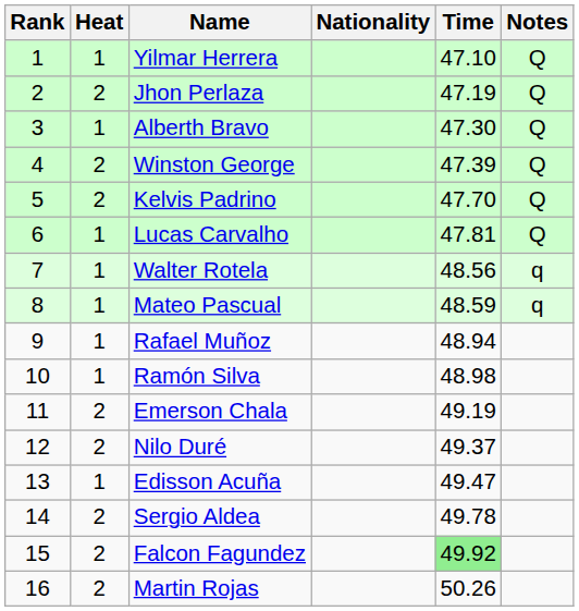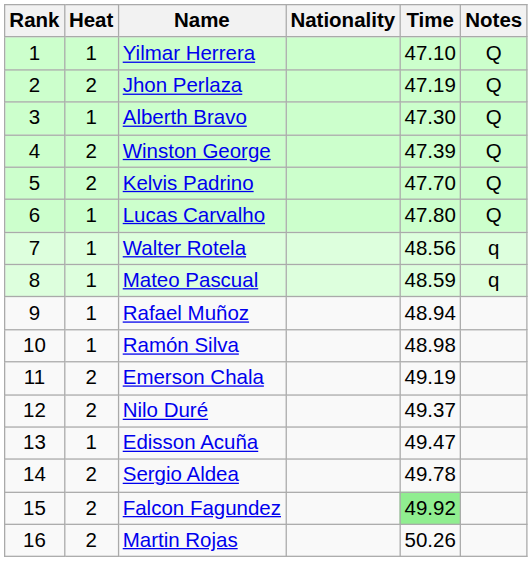 <table class="wikitable sortable" style="text-align:center">
 <tr>
 <th>Rank</th>
 <th>Heat</th>
 <th>Name</th>
 <th>Nationality</th>
 <th>Time</th>
 <th>Notes</th>
 </tr>
 <tr bgcolor=ccffcc>
 <td>1</td>
 <td>1</td>
 <td align=left><a href='#'>Yilmar Herrera</a></td>
 <td align=left></td>
 <td>47.10</td>
 <td>Q</td>
 </tr>
 <tr bgcolor=ccffcc>
 <td>2</td>
 <td>2</td>
 <td align=left><a href='#'>Jhon Perlaza</a></td>
 <td align=left></td>
 <td>47.19</td>
 <td>Q</td>
 </tr>
 <tr bgcolor=ccffcc>
 <td>3</td>
 <td>1</td>
 <td align=left><a href='#'>Alberth Bravo</a></td>
 <td align=left></td>
 <td>47.30</td>
 <td>Q</td>
 </tr>
 <tr bgcolor=ccffcc>
 <td>4</td>
 <td>2</td>
 <td align=left><a href='#'>Winston George</a></td>
 <td align=left></td>
 <td>47.39</td>
 <td>Q</td>
 </tr>
 <tr bgcolor=ccffcc>
 <td>5</td>
 <td>2</td>
 <td align=left><a href='#'>Kelvis Padrino</a></td>
 <td align=left></td>
 <td>47.70</td>
 <td>Q</td>
 </tr>
 <tr bgcolor=ccffcc>
 <td>6</td>
 <td>1</td>
 <td align=left><a href='#'>Lucas Carvalho</a></td>
 <td align=left></td>
-<td>47.81</td>
+<td>47.80</td>
 <td>Q</td>
 </tr>
 <tr bgcolor=ddffdd>
 <td>7</td>
 <td>1</td>
 <td align=left><a href='#'>Walter Rotela</a></td>
 <td align=left></td>
 <td>48.56</td>
 <td>q</td>
 </tr>
 <tr bgcolor=ddffdd>
 <td>8</td>
 <td>1</td>
 <td align=left><a href='#'>Mateo Pascual</a></td>
 <td align=left></td>
 <td>48.59</td>
 <td>q</td>
 </tr>
 <tr>
 <td>9</td>
 <td>1</td>
 <td align=left><a href='#'>Rafael Muñoz</a></td>
 <td align=left></td>
 <td>48.94</td>
 <td></td>
 </tr>
 <tr>
 <td>10</td>
 <td>1</td>
 <td align=left><a href='#'>Ramón Silva</a></td>
 <td align=left></td>
 <td>48.98</td>
 <td></td>
 </tr>
 <tr>
 <td>11</td>
 <td>2</td>
 <td align=left><a href='#'>Emerson Chala</a></td>
 <td align=left></td>
 <td>49.19</td>
 <td></td>
 </tr>
 <tr>
 <td>12</td>
 <td>2</td>
 <td align=left><a href='#'>Nilo Duré</a></td>
 <td align=left></td>
 <td>49.37</td>
 <td></td>
 </tr>
 <tr>
 <td>13</td>
 <td>1</td>
 <td align=left><a href='#'>Edisson Acuña</a></td>
 <td align=left></td>
 <td>49.47</td>
 <td></td>
 </tr>
 <tr>
 <td>14</td>
 <td>2</td>
 <td align=left><a href='#'>Sergio Aldea</a></td>
 <td align=left></td>
 <td>49.78</td>
 <td></td>
 </tr>
 <tr>
 <td>15</td>
 <td>2</td>
 <td align=left><a href='#'>Falcon Fagundez</a></td>
 <td align=left></td>
 <td style="background: lightgreen;">49.92</td>
 <td></td>
 </tr>
 <tr>
 <td>16</td>
 <td>2</td>
 <td align=left><a href='#'>Martin Rojas</a></td>
 <td align=left></td>
 <td>50.26</td>
 <td></td>
 </tr>
 </table>
